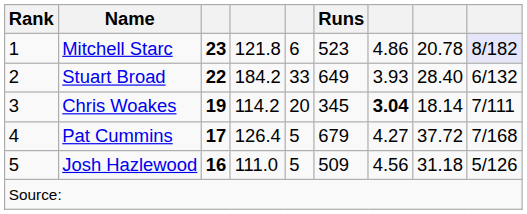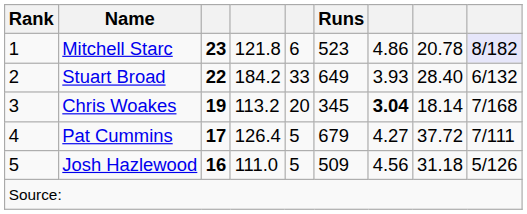 <table class="wikitable defaultcenter col2left">
 <tr>
 <th>Rank</th>
 <th>Name</th>
 <th><a href='#'></a></th>
 <th><a href='#'></a></th>
 <th></th>
 <th>Runs</th>
 <th><a href='#'></a></th>
 <th><a href='#'></a></th>
 <th><a href='#'></a></th>
 </tr>
 <tr>
 <td>1</td>
 <td> <a href='#'>Mitchell Starc</a></td>
 <td><strong>23</strong></td>
 <td>121.8</td>
 <td>6</td>
 <td>523</td>
 <td>4.86</td>
 <td>20.78</td>
 <td style="background: lavender;">8/182</td>
 </tr>
 <tr>
 <td>2</td>
 <td> <a href='#'>Stuart Broad</a></td>
 <td><strong>22</strong></td>
 <td>184.2</td>
 <td>33</td>
 <td>649</td>
 <td>3.93</td>
 <td>28.40</td>
 <td>6/132</td>
 </tr>
 <tr>
 <td>3</td>
 <td> <a href='#'>Chris Woakes</a></td>
 <td><strong>19</strong></td>
-<td>114.2</td>
+<td>113.2</td>
 <td>20</td>
 <td>345</td>
 <td><strong>3.04</strong></td>
 <td>18.14</td>
-<td>7/111</td>
+<td>7/168</td>
 </tr>
 <tr>
 <td>4</td>
 <td> <a href='#'>Pat Cummins</a></td>
 <td><strong>17</strong></td>
 <td>126.4</td>
 <td>5</td>
 <td>679</td>
 <td>4.27</td>
 <td>37.72</td>
-<td>7/168</td>
+<td>7/111</td>
 </tr>
 <tr>
 <td>5</td>
 <td> <a href='#'>Josh Hazlewood</a></td>
 <td><strong>16</strong></td>
 <td>111.0</td>
 <td>5</td>
 <td>509</td>
 <td>4.56</td>
 <td>31.18</td>
 <td>5/126</td>
 </tr>
 <tr>
 <td colspan="9" style="text-align:left"><small>Source: </small></td>
 </tr>
 </table>
